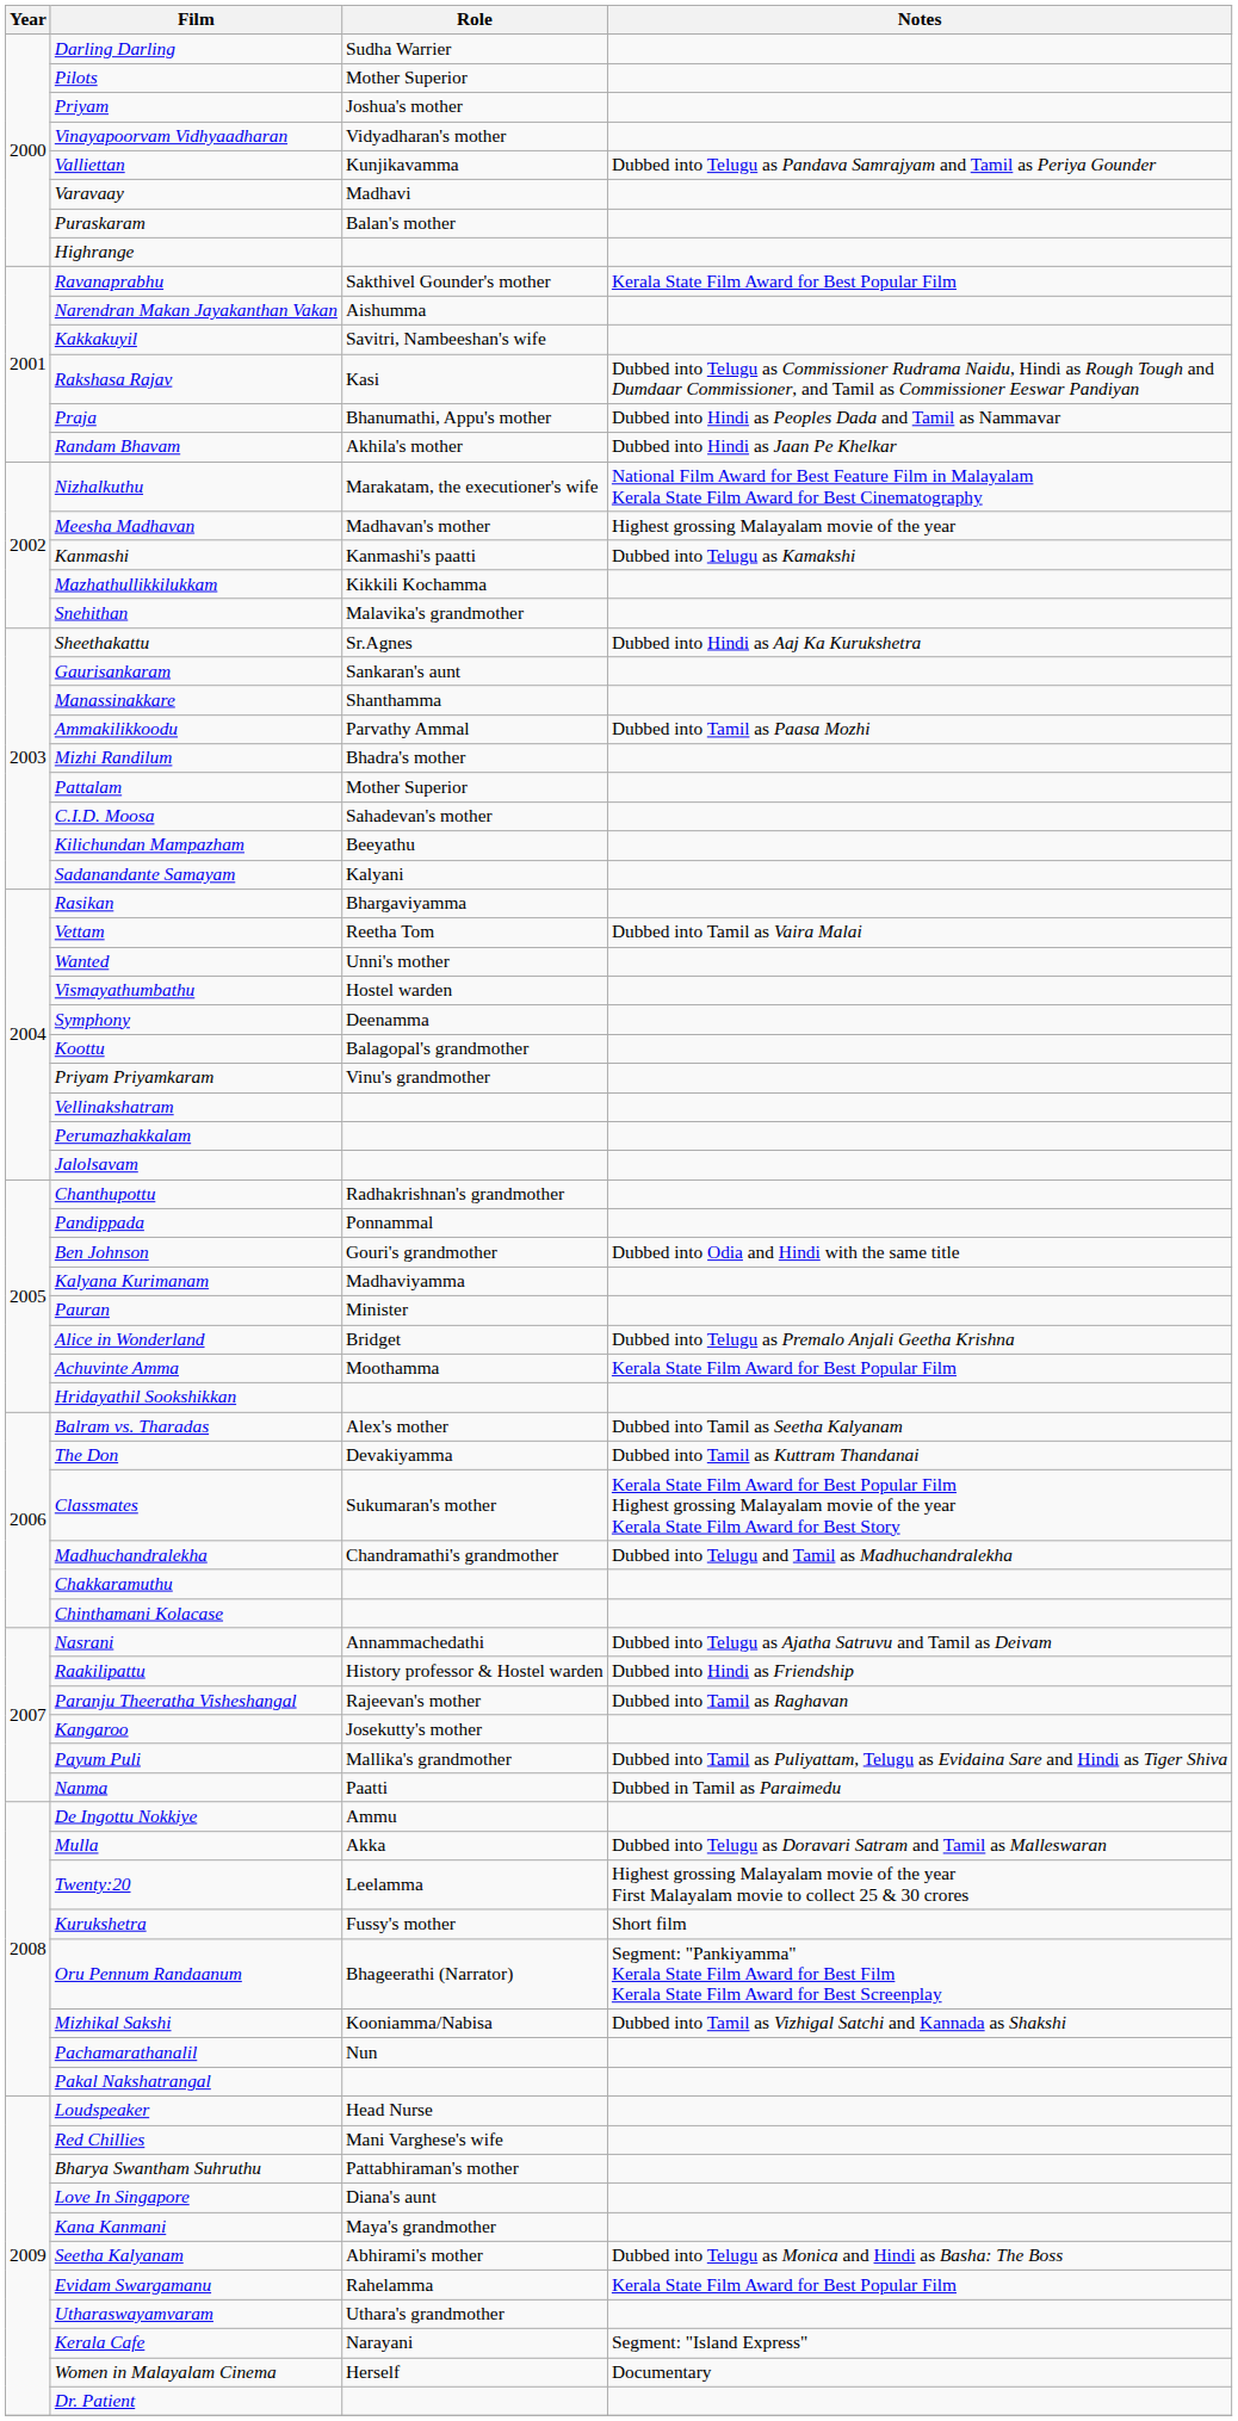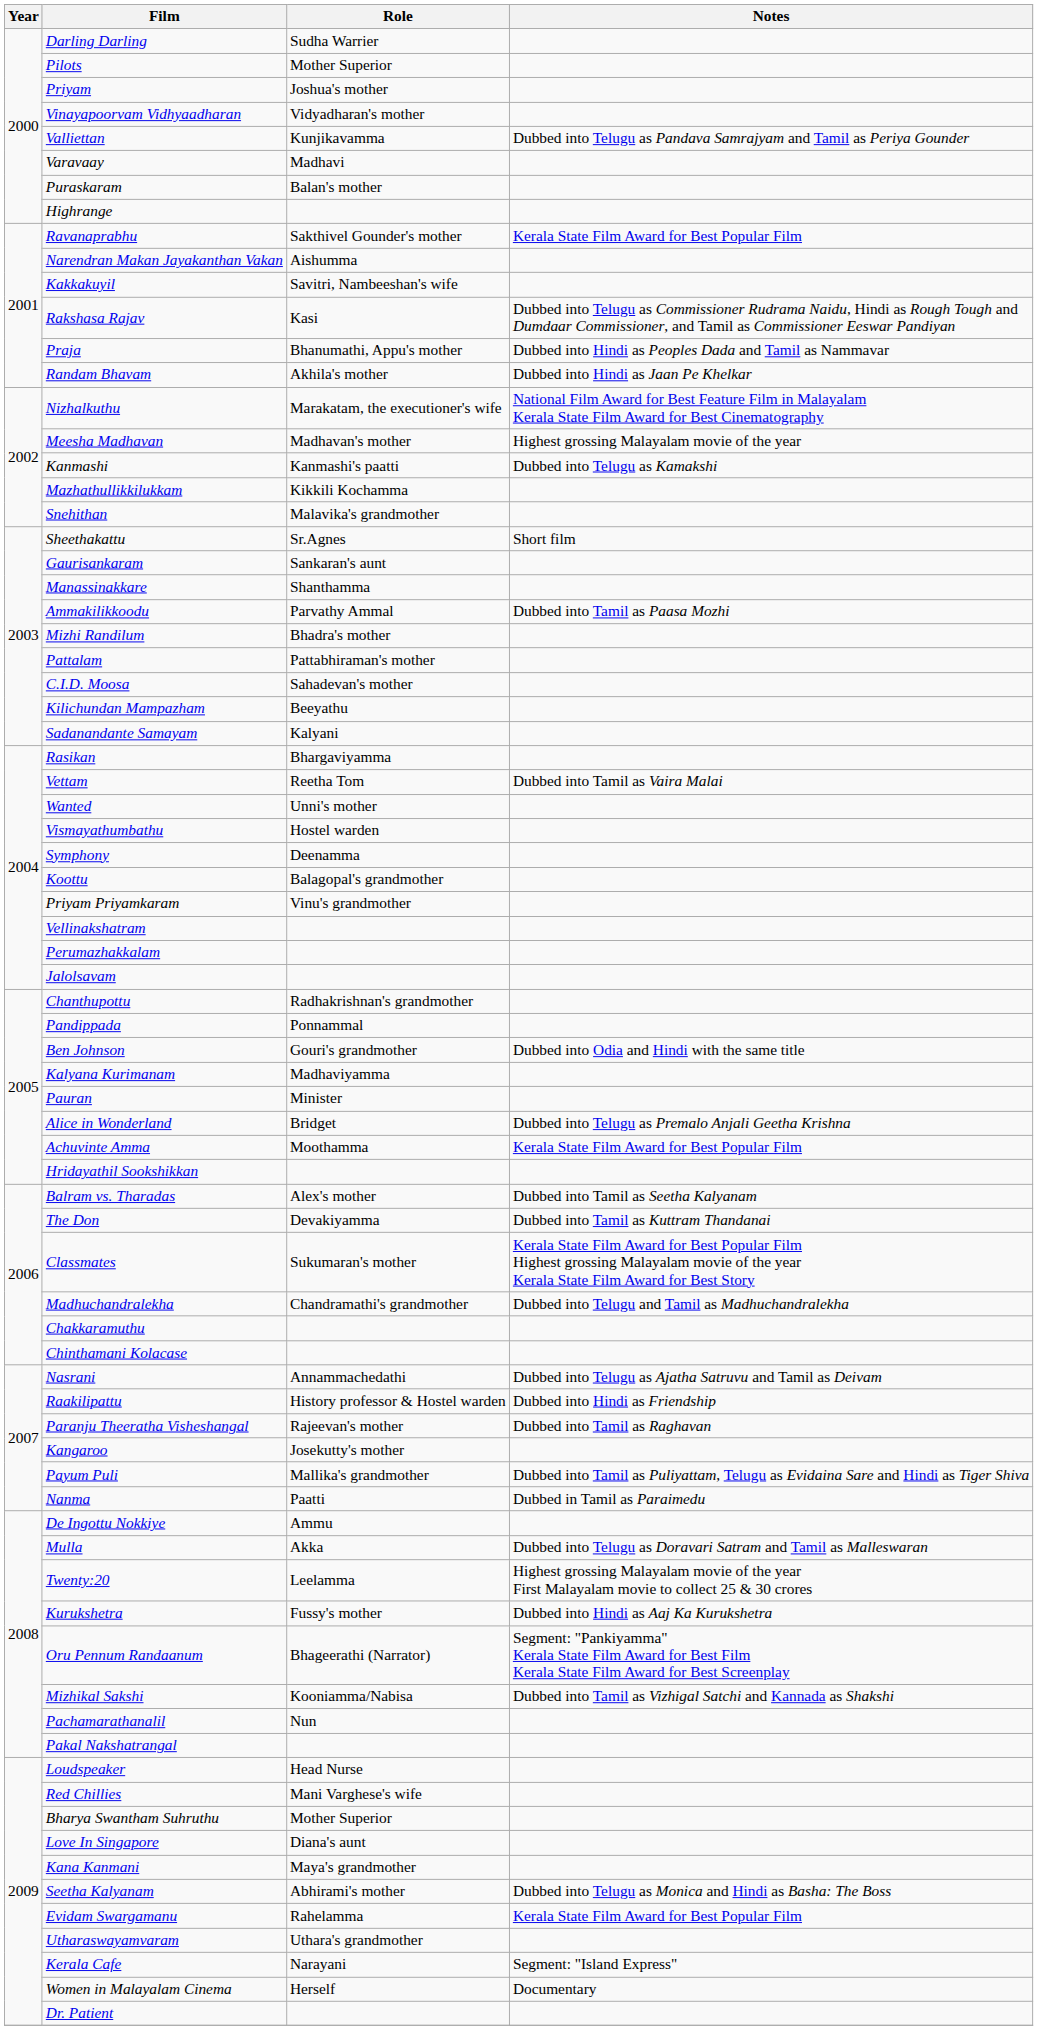 <table class="wikitable sortable">
 <tr style="background:#ccc; text-align:center;">
 <th>Year</th>
 <th>Film</th>
 <th>Role</th>
 <th>Notes</th>
 </tr>
 <tr>
 <td rowspan=8>2000</td>
 <td><em><a href='#'>Darling Darling</a></em></td>
 <td>Sudha Warrier</td>
 <td></td>
 </tr>
 <tr>
 <td><em><a href='#'>Pilots</a></em></td>
 <td>Mother Superior</td>
 <td></td>
 </tr>
 <tr>
 <td><em><a href='#'>Priyam</a></em></td>
 <td>Joshua's mother</td>
 <td></td>
 </tr>
 <tr>
 <td><em><a href='#'>Vinayapoorvam Vidhyaadharan</a></em></td>
 <td>Vidyadharan's mother</td>
 <td></td>
 </tr>
 <tr>
 <td><em><a href='#'>Valliettan</a></em></td>
 <td>Kunjikavamma</td>
 <td>Dubbed into <a href='#'>Telugu</a> as <em>Pandava Samrajyam</em> and <a href='#'>Tamil</a> as <em>Periya Gounder</em></td>
 </tr>
 <tr>
 <td><em>Varavaay</em></td>
 <td>Madhavi</td>
 <td></td>
 </tr>
 <tr>
 <td><em>Puraskaram</em></td>
 <td>Balan's mother</td>
 <td></td>
 </tr>
 <tr>
 <td><em>Highrange</em></td>
 <td></td>
 <td></td>
 </tr>
 <tr>
 <td rowspan=6>2001</td>
 <td><em><a href='#'>Ravanaprabhu</a></em></td>
 <td>Sakthivel Gounder's mother</td>
 <td><a href='#'>Kerala State Film Award for Best Popular Film</a></td>
 </tr>
 <tr>
 <td><em><a href='#'>Narendran Makan Jayakanthan Vakan</a></em></td>
 <td>Aishumma</td>
 <td></td>
 </tr>
 <tr>
 <td><em><a href='#'>Kakkakuyil</a></em></td>
 <td>Savitri, Nambeeshan's wife</td>
 <td></td>
 </tr>
 <tr>
 <td><em><a href='#'>Rakshasa Rajav</a></em></td>
 <td>Kasi</td>
 <td>Dubbed into <a href='#'>Telugu</a> as <em>Commissioner Rudrama Naidu</em>, Hindi as <em>Rough Tough</em> and <br> <em>Dumdaar Commissioner</em>, and Tamil as <em>Commissioner Eeswar Pandiyan</em></td>
 </tr>
 <tr>
 <td><em><a href='#'>Praja</a></em></td>
 <td>Bhanumathi, Appu's mother</td>
 <td>Dubbed into <a href='#'>Hindi</a> as <em>Peoples Dada</em> and <a href='#'>Tamil</a> as Nammavar</td>
 </tr>
 <tr>
 <td><em><a href='#'>Randam Bhavam</a></em></td>
 <td>Akhila's mother</td>
 <td>Dubbed into <a href='#'>Hindi</a> as <em>Jaan Pe Khelkar</em></td>
 </tr>
 <tr>
 <td rowspan=5>2002</td>
 <td><em><a href='#'>Nizhalkuthu</a></em></td>
 <td>Marakatam, the executioner's wife</td>
 <td><a href='#'>National Film Award for Best Feature Film in Malayalam</a><br><a href='#'>Kerala State Film Award for Best Cinematography</a></td>
 </tr>
 <tr>
 <td><em><a href='#'>Meesha Madhavan</a></em></td>
 <td>Madhavan's mother</td>
 <td>Highest grossing Malayalam movie of the year</td>
 </tr>
 <tr>
 <td><em>Kanmashi</em></td>
 <td>Kanmashi's paatti</td>
 <td>Dubbed into <a href='#'>Telugu</a> as <em>Kamakshi</em></td>
 </tr>
 <tr>
 <td><em><a href='#'>Mazhathullikkilukkam</a></em></td>
 <td>Kikkili Kochamma</td>
 <td></td>
 </tr>
 <tr>
 <td><em><a href='#'>Snehithan</a></em></td>
 <td>Malavika's grandmother</td>
 <td></td>
 </tr>
 <tr>
 <td rowspan=9>2003</td>
 <td><em>Sheethakattu</em></td>
 <td>Sr.Agnes</td>
-<td>Dubbed into <a href='#'>Hindi</a> as <em>Aaj Ka Kurukshetra</em></td>
+<td>Short film</td>
 </tr>
 <tr>
 <td><em><a href='#'>Gaurisankaram</a></em></td>
 <td>Sankaran's aunt</td>
 <td></td>
 </tr>
 <tr>
 <td><em><a href='#'>Manassinakkare</a></em></td>
 <td>Shanthamma</td>
 <td></td>
 </tr>
 <tr>
 <td><em><a href='#'>Ammakilikkoodu</a></em></td>
 <td>Parvathy Ammal</td>
 <td>Dubbed into <a href='#'>Tamil</a> as <em>Paasa Mozhi</em></td>
 </tr>
 <tr>
 <td><em><a href='#'>Mizhi Randilum</a></em></td>
 <td>Bhadra's mother</td>
 <td></td>
 </tr>
 <tr>
 <td><em><a href='#'>Pattalam</a></em></td>
-<td>Mother Superior</td>
+<td>Pattabhiraman's mother</td>
 <td></td>
 </tr>
 <tr>
 <td><em><a href='#'>C.I.D. Moosa</a></em></td>
 <td>Sahadevan's mother</td>
 <td></td>
 </tr>
 <tr>
 <td><em><a href='#'>Kilichundan Mampazham</a></em></td>
 <td>Beeyathu</td>
 <td></td>
 </tr>
 <tr>
 <td><em><a href='#'>Sadanandante Samayam</a></em></td>
 <td>Kalyani</td>
 <td></td>
 </tr>
 <tr>
 <td rowspan=10>2004</td>
 <td><em><a href='#'>Rasikan</a></em></td>
 <td>Bhargaviyamma</td>
 <td></td>
 </tr>
 <tr>
 <td><em><a href='#'>Vettam</a></em></td>
 <td>Reetha Tom</td>
 <td>Dubbed into Tamil as <em>Vaira Malai</em></td>
 </tr>
 <tr>
 <td><em><a href='#'>Wanted</a></em></td>
 <td>Unni's mother</td>
 <td></td>
 </tr>
 <tr>
 <td><em><a href='#'>Vismayathumbathu</a></em></td>
 <td>Hostel warden</td>
 <td></td>
 </tr>
 <tr>
 <td><em><a href='#'>Symphony</a></em></td>
 <td>Deenamma</td>
 <td></td>
 </tr>
 <tr>
 <td><em><a href='#'>Koottu</a></em></td>
 <td>Balagopal's grandmother</td>
 <td></td>
 </tr>
 <tr>
 <td><em>Priyam Priyamkaram</em></td>
 <td>Vinu's grandmother</td>
 <td></td>
 </tr>
 <tr>
 <td><em><a href='#'>Vellinakshatram</a></em></td>
 <td></td>
 <td></td>
 </tr>
 <tr>
 <td><em><a href='#'>Perumazhakkalam</a></em></td>
 <td></td>
 <td></td>
 </tr>
 <tr>
 <td><em><a href='#'>Jalolsavam</a></em></td>
 <td></td>
 <td></td>
 </tr>
 <tr>
 <td rowspan=8>2005</td>
 <td><em><a href='#'>Chanthupottu</a></em></td>
 <td>Radhakrishnan's grandmother</td>
 <td></td>
 </tr>
 <tr>
 <td><em><a href='#'>Pandippada</a></em></td>
 <td>Ponnammal</td>
 <td></td>
 </tr>
 <tr>
 <td><em><a href='#'>Ben Johnson</a></em></td>
 <td>Gouri's grandmother</td>
 <td>Dubbed into <a href='#'>Odia</a> and <a href='#'>Hindi</a> with the same title</td>
 </tr>
 <tr>
 <td><em><a href='#'>Kalyana Kurimanam</a></em></td>
 <td>Madhaviyamma</td>
 <td></td>
 </tr>
 <tr>
 <td><em><a href='#'>Pauran</a></em></td>
 <td>Minister</td>
 <td></td>
 </tr>
 <tr>
 <td><em><a href='#'>Alice in Wonderland</a></em></td>
 <td>Bridget</td>
 <td>Dubbed into <a href='#'>Telugu</a> as <em>Premalo Anjali Geetha Krishna</em></td>
 </tr>
 <tr>
 <td><em><a href='#'>Achuvinte Amma</a></em></td>
 <td>Moothamma</td>
 <td><a href='#'>Kerala State Film Award for Best Popular Film</a></td>
 </tr>
 <tr>
 <td><em><a href='#'>Hridayathil Sookshikkan</a></em></td>
 <td></td>
 <td></td>
 </tr>
 <tr>
 <td rowspan=6>2006</td>
 <td><em><a href='#'>Balram vs. Tharadas</a></em></td>
 <td>Alex's mother</td>
 <td>Dubbed into Tamil as  <em>Seetha Kalyanam</em></td>
 </tr>
 <tr>
 <td><em><a href='#'>The Don</a></em></td>
 <td>Devakiyamma</td>
 <td>Dubbed into <a href='#'>Tamil</a> as <em>Kuttram Thandanai</em></td>
 </tr>
 <tr>
 <td><em><a href='#'>Classmates</a></em></td>
 <td>Sukumaran's mother</td>
 <td><a href='#'>Kerala State Film Award for Best Popular Film</a><br>Highest grossing Malayalam movie of the year<br><a href='#'>Kerala State Film Award for Best Story</a></td>
 </tr>
 <tr>
 <td><em><a href='#'>Madhuchandralekha</a></em></td>
 <td>Chandramathi's grandmother</td>
 <td>Dubbed into <a href='#'>Telugu</a>  and <a href='#'>Tamil</a> as <em>Madhuchandralekha</em></td>
 </tr>
 <tr>
 <td><em><a href='#'>Chakkaramuthu</a></em></td>
 <td></td>
 <td></td>
 </tr>
 <tr>
 <td><em><a href='#'>Chinthamani Kolacase</a></em></td>
 <td></td>
 <td></td>
 </tr>
 <tr>
 <td rowspan=6>2007</td>
 <td><em><a href='#'>Nasrani</a></em></td>
 <td>Annammachedathi</td>
 <td>Dubbed into <a href='#'>Telugu</a> as <em>Ajatha Satruvu</em> and Tamil as <em>Deivam</em></td>
 </tr>
 <tr>
 <td><em><a href='#'>Raakilipattu</a></em></td>
 <td>History professor & Hostel warden</td>
 <td>Dubbed into <a href='#'>Hindi</a> as <em>Friendship</em></td>
 </tr>
 <tr>
 <td><em><a href='#'>Paranju Theeratha Visheshangal</a></em></td>
 <td>Rajeevan's mother</td>
 <td>Dubbed into <a href='#'>Tamil</a> as <em>Raghavan</em></td>
 </tr>
 <tr>
 <td><em><a href='#'>Kangaroo</a></em></td>
 <td>Josekutty's mother</td>
 <td></td>
 </tr>
 <tr>
 <td><em><a href='#'>Payum Puli</a></em></td>
 <td>Mallika's grandmother</td>
 <td>Dubbed into <a href='#'>Tamil</a> as <em>Puliyattam</em>, <a href='#'>Telugu</a> as <em>Evidaina Sare</em> and <a href='#'>Hindi</a> as <em>Tiger Shiva</em></td>
 </tr>
 <tr>
 <td><em><a href='#'>Nanma</a></em></td>
 <td>Paatti</td>
 <td>Dubbed in Tamil as <em>Paraimedu</em></td>
 </tr>
 <tr>
 <td rowspan=8>2008</td>
 <td><em><a href='#'>De Ingottu Nokkiye</a></em></td>
 <td>Ammu</td>
 <td></td>
 </tr>
 <tr>
 <td><em><a href='#'>Mulla</a></em></td>
 <td>Akka</td>
 <td>Dubbed into <a href='#'>Telugu</a> as <em>Doravari Satram</em> and <a href='#'>Tamil</a> as <em>Malleswaran</em></td>
 </tr>
 <tr>
 <td><em><a href='#'>Twenty:20</a></em></td>
 <td>Leelamma</td>
 <td>Highest grossing Malayalam movie of the year<br>First Malayalam movie to collect 25 & 30 crores</td>
 </tr>
 <tr>
 <td><em><a href='#'>Kurukshetra</a></em></td>
 <td>Fussy's mother</td>
-<td>Short film</td>
+<td>Dubbed into <a href='#'>Hindi</a> as <em>Aaj Ka Kurukshetra</em></td>
 </tr>
 <tr>
 <td><em><a href='#'>Oru Pennum Randaanum</a></em></td>
 <td>Bhageerathi (Narrator)</td>
 <td>Segment: "Pankiyamma"<br><a href='#'>Kerala State Film Award for Best Film</a><br><a href='#'>Kerala State Film Award for Best Screenplay</a></td>
 </tr>
 <tr>
 <td><em><a href='#'>Mizhikal Sakshi</a></em></td>
 <td>Kooniamma/Nabisa</td>
 <td>Dubbed into <a href='#'>Tamil</a> as <em>Vizhigal Satchi</em> and <a href='#'>Kannada</a> as <em>Shakshi</em></td>
 </tr>
 <tr>
 <td><em><a href='#'>Pachamarathanalil</a></em></td>
 <td>Nun</td>
 <td></td>
 </tr>
 <tr>
 <td><em><a href='#'>Pakal Nakshatrangal</a></em></td>
 <td></td>
 <td></td>
 </tr>
 <tr>
 <td rowspan=11>2009</td>
 <td><em><a href='#'>Loudspeaker</a></em></td>
 <td>Head Nurse</td>
 <td></td>
 </tr>
 <tr>
 <td><em><a href='#'>Red Chillies</a></em></td>
 <td>Mani Varghese's wife</td>
 <td></td>
 </tr>
 <tr>
 <td><em>Bharya Swantham Suhruthu</em></td>
-<td>Pattabhiraman's mother</td>
+<td>Mother Superior</td>
 <td></td>
 </tr>
 <tr>
 <td><em><a href='#'>Love In Singapore</a></em></td>
 <td>Diana's aunt</td>
 <td></td>
 </tr>
 <tr>
 <td><em><a href='#'>Kana Kanmani</a></em></td>
 <td>Maya's grandmother</td>
 <td></td>
 </tr>
 <tr>
 <td><em><a href='#'>Seetha Kalyanam</a></em></td>
 <td>Abhirami's mother</td>
 <td>Dubbed into <a href='#'>Telugu</a> as <em>Monica</em> and <a href='#'>Hindi</a> as <em>Basha: The Boss</em></td>
 </tr>
 <tr>
 <td><em><a href='#'>Evidam Swargamanu</a></em></td>
 <td>Rahelamma</td>
 <td><a href='#'>Kerala State Film Award for Best Popular Film</a></td>
 </tr>
 <tr>
 <td><em><a href='#'>Utharaswayamvaram</a></em></td>
 <td>Uthara's grandmother</td>
 <td></td>
 </tr>
 <tr>
 <td><em><a href='#'>Kerala Cafe</a></em></td>
 <td>Narayani</td>
 <td>Segment: "Island Express"</td>
 </tr>
 <tr>
 <td><em>Women in Malayalam Cinema</em></td>
 <td>Herself</td>
 <td>Documentary</td>
 </tr>
 <tr>
 <td><em><a href='#'>Dr. Patient</a></em></td>
 <td></td>
 <td></td>
 </tr>
 <tr>
 </tr>
 </table>
